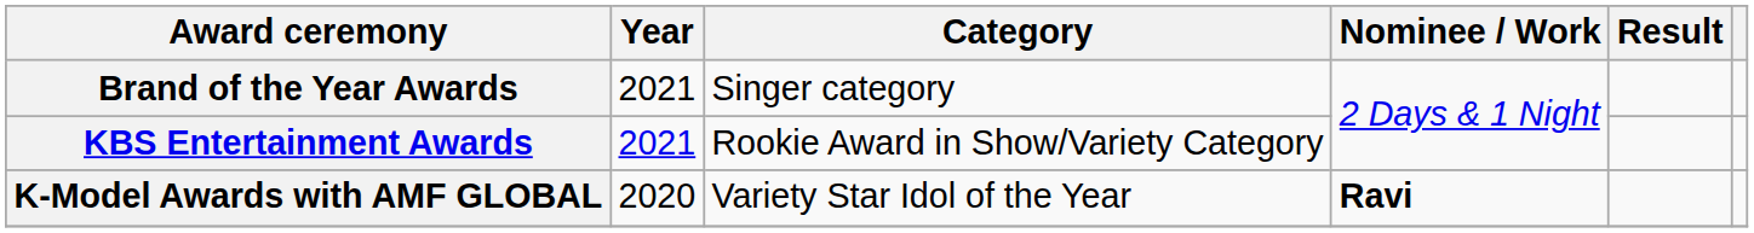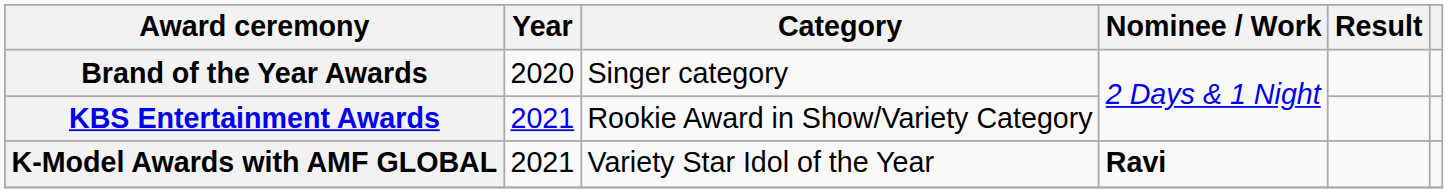 <table class="wikitable plainrowheaders">
 <tr>
 <th scope="col">Award ceremony</th>
 <th scope="col">Year</th>
 <th scope="col">Category</th>
 <th scope="col">Nominee / Work</th>
 <th scope="col">Result</th>
 <th scope="col"></th>
 </tr>
 <tr>
 <th scope="row">Brand of the Year Awards</th>
-<td style="text-align:center">2021</td>
+<td style="text-align:center">2020</td>
 <td>Singer category</td>
 <td rowspan="2"><em><a href='#'>2 Days & 1 Night</a></em></td>
 <td></td>
 <td style="text-align:center"></td>
 </tr>
 <tr>
 <th scope="row"><a href='#'>KBS Entertainment Awards</a></th>
 <td style="text-align:center"><a href='#'>2021</a></td>
 <td>Rookie Award in Show/Variety Category</td>
 <td></td>
 <td style="text-align:center"></td>
 </tr>
 <tr>
 <th scope="row">K-Model Awards with AMF GLOBAL</th>
-<td style="text-align:center">2020</td>
+<td style="text-align:center">2021</td>
 <td>Variety Star Idol of the Year</td>
 <td><strong>Ravi</strong></td>
 <td></td>
 <td style="text-align:center"></td>
 </tr>
 <tr>
 </tr>
 </table>
